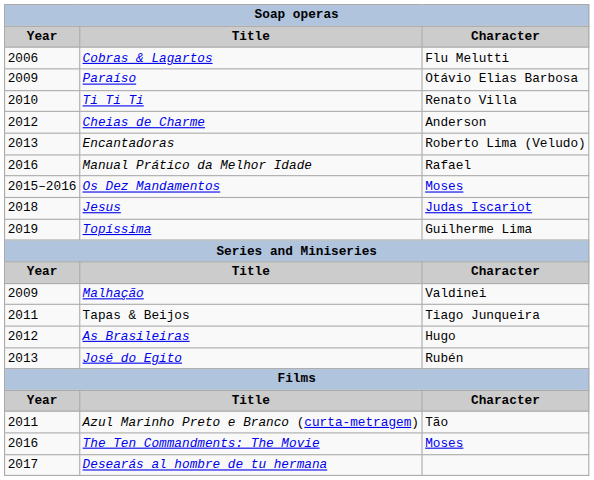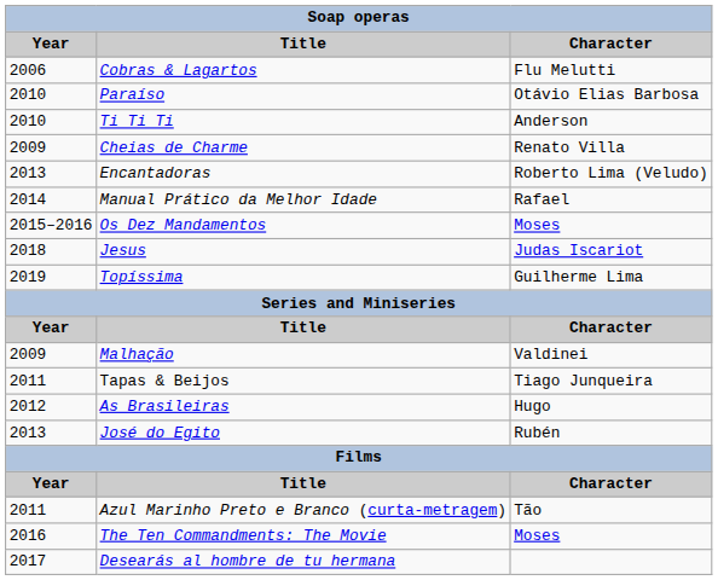 <table class="wikitable" style="font-size: 90%; margin-bottom: 10px;">
 <tr>
 <th colspan="4" style="background:LightSteelBlue">Soap operas</th>
 </tr>
 <tr>
 <th style="background:#CCCCCC">Year</th>
 <th style="background:#CCCCCC">Title</th>
 <th style="background:#CCCCCC">Character</th>
 </tr>
 <tr>
 <td>2006</td>
 <td><em><a href='#'>Cobras & Lagartos</a></em></td>
 <td>Flu Melutti</td>
 </tr>
 <tr>
-<td>2009</td>
+<td>2010</td>
 <td><em><a href='#'>Paraíso</a></em></td>
 <td>Otávio Elias Barbosa</td>
 </tr>
 <tr>
 <td>2010</td>
 <td><em><a href='#'>Ti Ti Ti</a></em></td>
-<td>Renato Villa</td>
+<td>Anderson</td>
 </tr>
 <tr>
-<td>2012</td>
+<td>2009</td>
 <td><em><a href='#'>Cheias de Charme</a></em></td>
-<td>Anderson</td>
+<td>Renato Villa</td>
 </tr>
 <tr>
 <td>2013</td>
 <td><em>Encantadoras</em></td>
 <td>Roberto Lima (Veludo)</td>
 </tr>
 <tr>
-<td>2016</td>
+<td>2014</td>
 <td><em>Manual Prático da Melhor Idade</em><br></td>
 <td>Rafael</td>
 </tr>
 <tr>
 <td>2015–2016</td>
 <td><em><a href='#'>Os Dez Mandamentos</a></em><br></td>
 <td><a href='#'>Moses</a></td>
 </tr>
 <tr>
 <td>2018</td>
 <td><em><a href='#'>Jesus</a></em></td>
 <td><a href='#'>Judas Iscariot</a></td>
 </tr>
 <tr>
 <td>2019</td>
 <td><em><a href='#'>Topíssima</a></em></td>
 <td>Guilherme Lima</td>
 </tr>
 <tr>
 <th colspan="4" style="background:LightSteelBlue">Series and Miniseries</th>
 </tr>
 <tr>
 <th style="background:#CCCCCC">Year</th>
 <th style="background:#CCCCCC">Title</th>
 <th style="background:#CCCCCC">Character</th>
 </tr>
 <tr>
 <td>2009</td>
 <td><em><a href='#'>Malhação</a></em></td>
 <td>Valdinei</td>
 </tr>
 <tr>
 <td>2011</td>
 <td>Tapas & Beijos</td>
 <td>Tiago Junqueira</td>
 </tr>
 <tr>
 <td>2012</td>
 <td><em><a href='#'>As Brasileiras</a></em></td>
 <td>Hugo</td>
 </tr>
 <tr>
 <td>2013</td>
 <td><em><a href='#'>José do Egito</a></em></td>
 <td>Rubén</td>
 </tr>
 <tr>
 <th colspan="4" style="background:LightSteelBlue">Films</th>
 </tr>
 <tr>
 <th style="background:#CCCCCC">Year</th>
 <th style="background:#CCCCCC">Title</th>
 <th style="background:#CCCCCC">Character</th>
 </tr>
 <tr>
 <td>2011</td>
 <td><em>Azul Marinho Preto e Branco</em> (<a href='#'>curta-metragem</a>)</td>
 <td>Tão</td>
 </tr>
 <tr>
 <td>2016</td>
 <td><em><a href='#'>The Ten Commandments: The Movie</a></em></td>
 <td><a href='#'>Moses</a></td>
 </tr>
 <tr>
 <td>2017</td>
 <td><em><a href='#'>Desearás al hombre de tu hermana</a></em></td>
 <td></td>
 </tr>
 </table>
